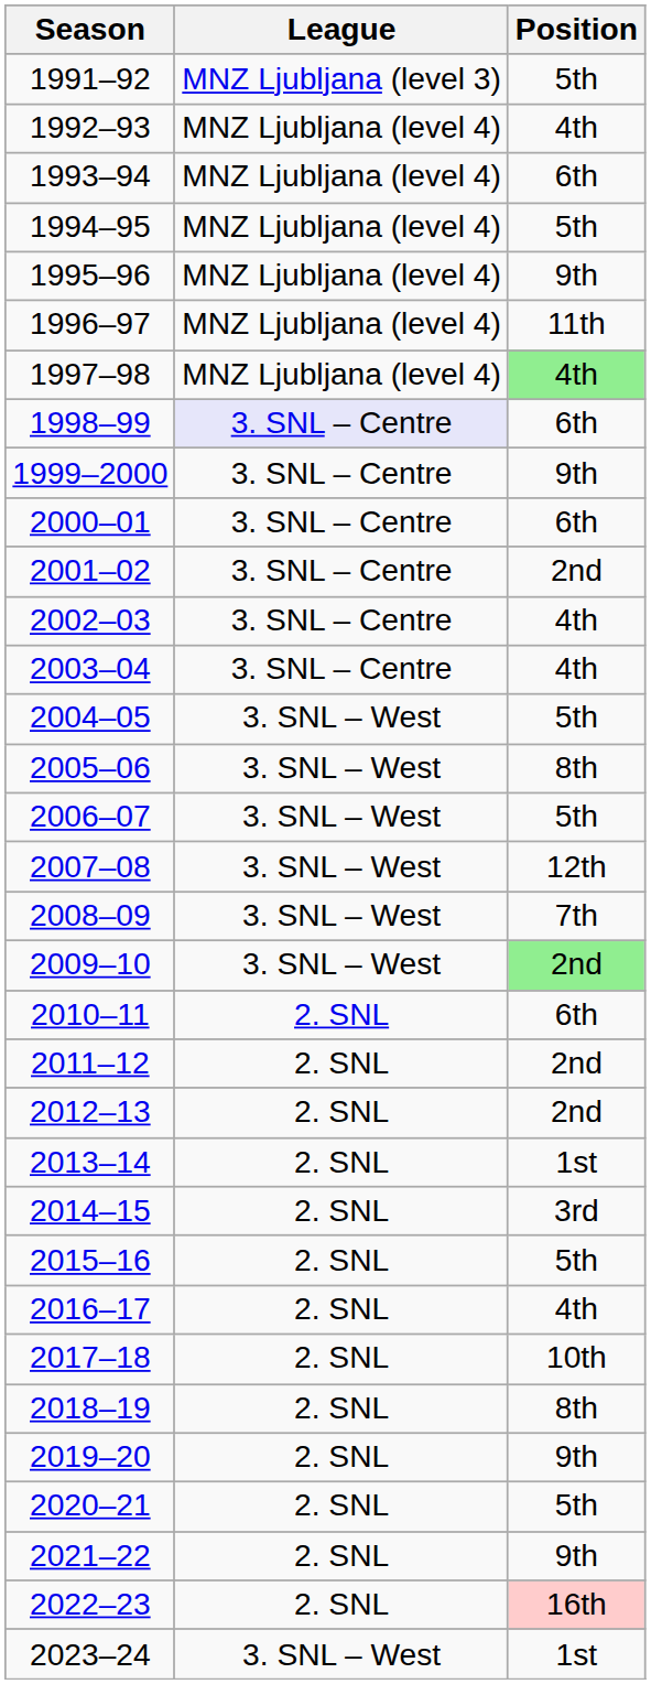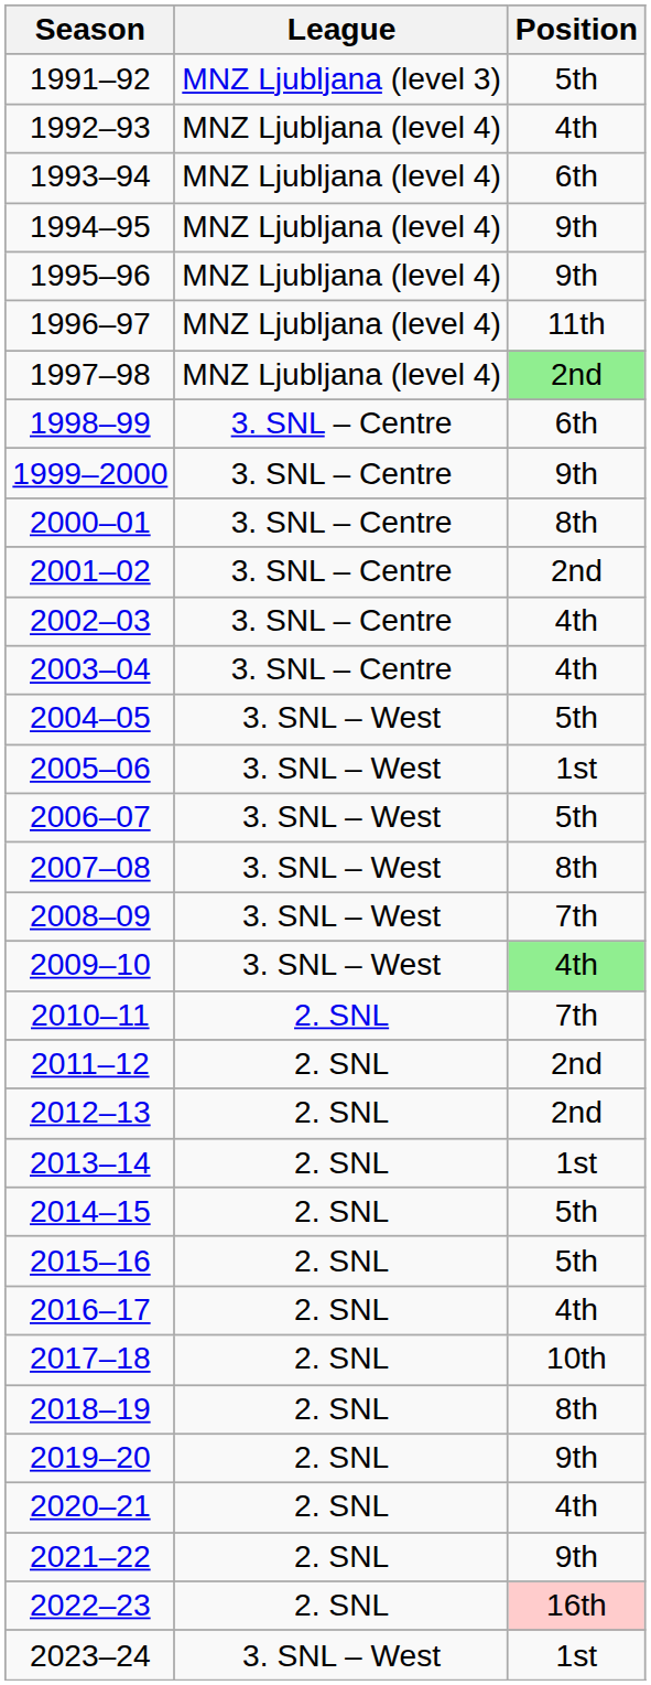 <table class="wikitable" style="text-align: center">
 <tr>
 <th>Season</th>
 <th>League</th>
 <th>Position</th>
 </tr>
 <tr>
 <td>1991–92</td>
 <td><a href='#'>MNZ Ljubljana</a> (level 3)</td>
 <td>5th</td>
 </tr>
 <tr>
 <td>1992–93</td>
 <td>MNZ Ljubljana (level 4)</td>
 <td>4th</td>
 </tr>
 <tr>
 <td>1993–94</td>
 <td>MNZ Ljubljana (level 4)</td>
 <td>6th</td>
 </tr>
 <tr>
 <td>1994–95</td>
 <td>MNZ Ljubljana (level 4)</td>
-<td>5th</td>
+<td>9th</td>
 </tr>
 <tr>
 <td>1995–96</td>
 <td>MNZ Ljubljana (level 4)</td>
 <td>9th</td>
 </tr>
 <tr>
 <td>1996–97</td>
 <td>MNZ Ljubljana (level 4)</td>
 <td>11th</td>
 </tr>
 <tr>
 <td>1997–98</td>
 <td>MNZ Ljubljana (level 4)</td>
-<td style="background: #90EE90;">4th</td>
+<td style="background: #90EE90;">2nd</td>
 </tr>
 <tr>
 <td><a href='#'>1998–99</a></td>
-<td style="background: lavender;"><a href='#'>3. SNL</a> – Centre</td>
+<td><a href='#'>3. SNL</a> – Centre</td>
 <td>6th</td>
 </tr>
 <tr>
 <td><a href='#'>1999–2000</a></td>
 <td>3. SNL – Centre</td>
 <td>9th</td>
 </tr>
 <tr>
 <td><a href='#'>2000–01</a></td>
 <td>3. SNL – Centre</td>
-<td>6th</td>
+<td>8th</td>
 </tr>
 <tr>
 <td><a href='#'>2001–02</a></td>
 <td>3. SNL – Centre</td>
 <td>2nd</td>
 </tr>
 <tr>
 <td><a href='#'>2002–03</a></td>
 <td>3. SNL – Centre</td>
 <td>4th</td>
 </tr>
 <tr>
 <td><a href='#'>2003–04</a></td>
 <td>3. SNL – Centre</td>
 <td>4th</td>
 </tr>
 <tr>
 <td><a href='#'>2004–05</a></td>
 <td>3. SNL – West</td>
 <td>5th</td>
 </tr>
 <tr>
 <td><a href='#'>2005–06</a></td>
 <td>3. SNL – West</td>
-<td>8th</td>
+<td>1st</td>
 </tr>
 <tr>
 <td><a href='#'>2006–07</a></td>
 <td>3. SNL – West</td>
 <td>5th</td>
 </tr>
 <tr>
 <td><a href='#'>2007–08</a></td>
 <td>3. SNL – West</td>
-<td>12th</td>
+<td>8th</td>
 </tr>
 <tr>
 <td><a href='#'>2008–09</a></td>
 <td>3. SNL – West</td>
 <td>7th</td>
 </tr>
 <tr>
 <td><a href='#'>2009–10</a></td>
 <td>3. SNL – West</td>
-<td style="background: #90EE90;">2nd</td>
+<td style="background: #90EE90;">4th</td>
 </tr>
 <tr>
 <td><a href='#'>2010–11</a></td>
 <td><a href='#'>2. SNL</a></td>
-<td>6th</td>
+<td>7th</td>
 </tr>
 <tr>
 <td><a href='#'>2011–12</a></td>
 <td>2. SNL</td>
 <td>2nd</td>
 </tr>
 <tr>
 <td><a href='#'>2012–13</a></td>
 <td>2. SNL</td>
 <td>2nd</td>
 </tr>
 <tr>
 <td><a href='#'>2013–14</a></td>
 <td>2. SNL</td>
 <td>1st</td>
 </tr>
 <tr>
 <td><a href='#'>2014–15</a></td>
 <td>2. SNL</td>
-<td>3rd</td>
+<td>5th</td>
 </tr>
 <tr>
 <td><a href='#'>2015–16</a></td>
 <td>2. SNL</td>
 <td>5th</td>
 </tr>
 <tr>
 <td><a href='#'>2016–17</a></td>
 <td>2. SNL</td>
 <td>4th</td>
 </tr>
 <tr>
 <td><a href='#'>2017–18</a></td>
 <td>2. SNL</td>
 <td>10th</td>
 </tr>
 <tr>
 <td><a href='#'>2018–19</a></td>
 <td>2. SNL</td>
 <td>8th</td>
 </tr>
 <tr>
 <td><a href='#'>2019–20</a></td>
 <td>2. SNL</td>
 <td>9th</td>
 </tr>
 <tr>
 <td><a href='#'>2020–21</a></td>
 <td>2. SNL</td>
-<td>5th</td>
+<td>4th</td>
 </tr>
 <tr>
 <td><a href='#'>2021–22</a></td>
 <td>2. SNL</td>
 <td>9th</td>
 </tr>
 <tr>
 <td><a href='#'>2022–23</a></td>
 <td>2. SNL</td>
 <td style="background: #FFCCCC;">16th</td>
 </tr>
 <tr>
 <td>2023–24</td>
 <td>3. SNL – West</td>
 <td>1st</td>
 </tr>
 <tr>
 </tr>
 </table>
